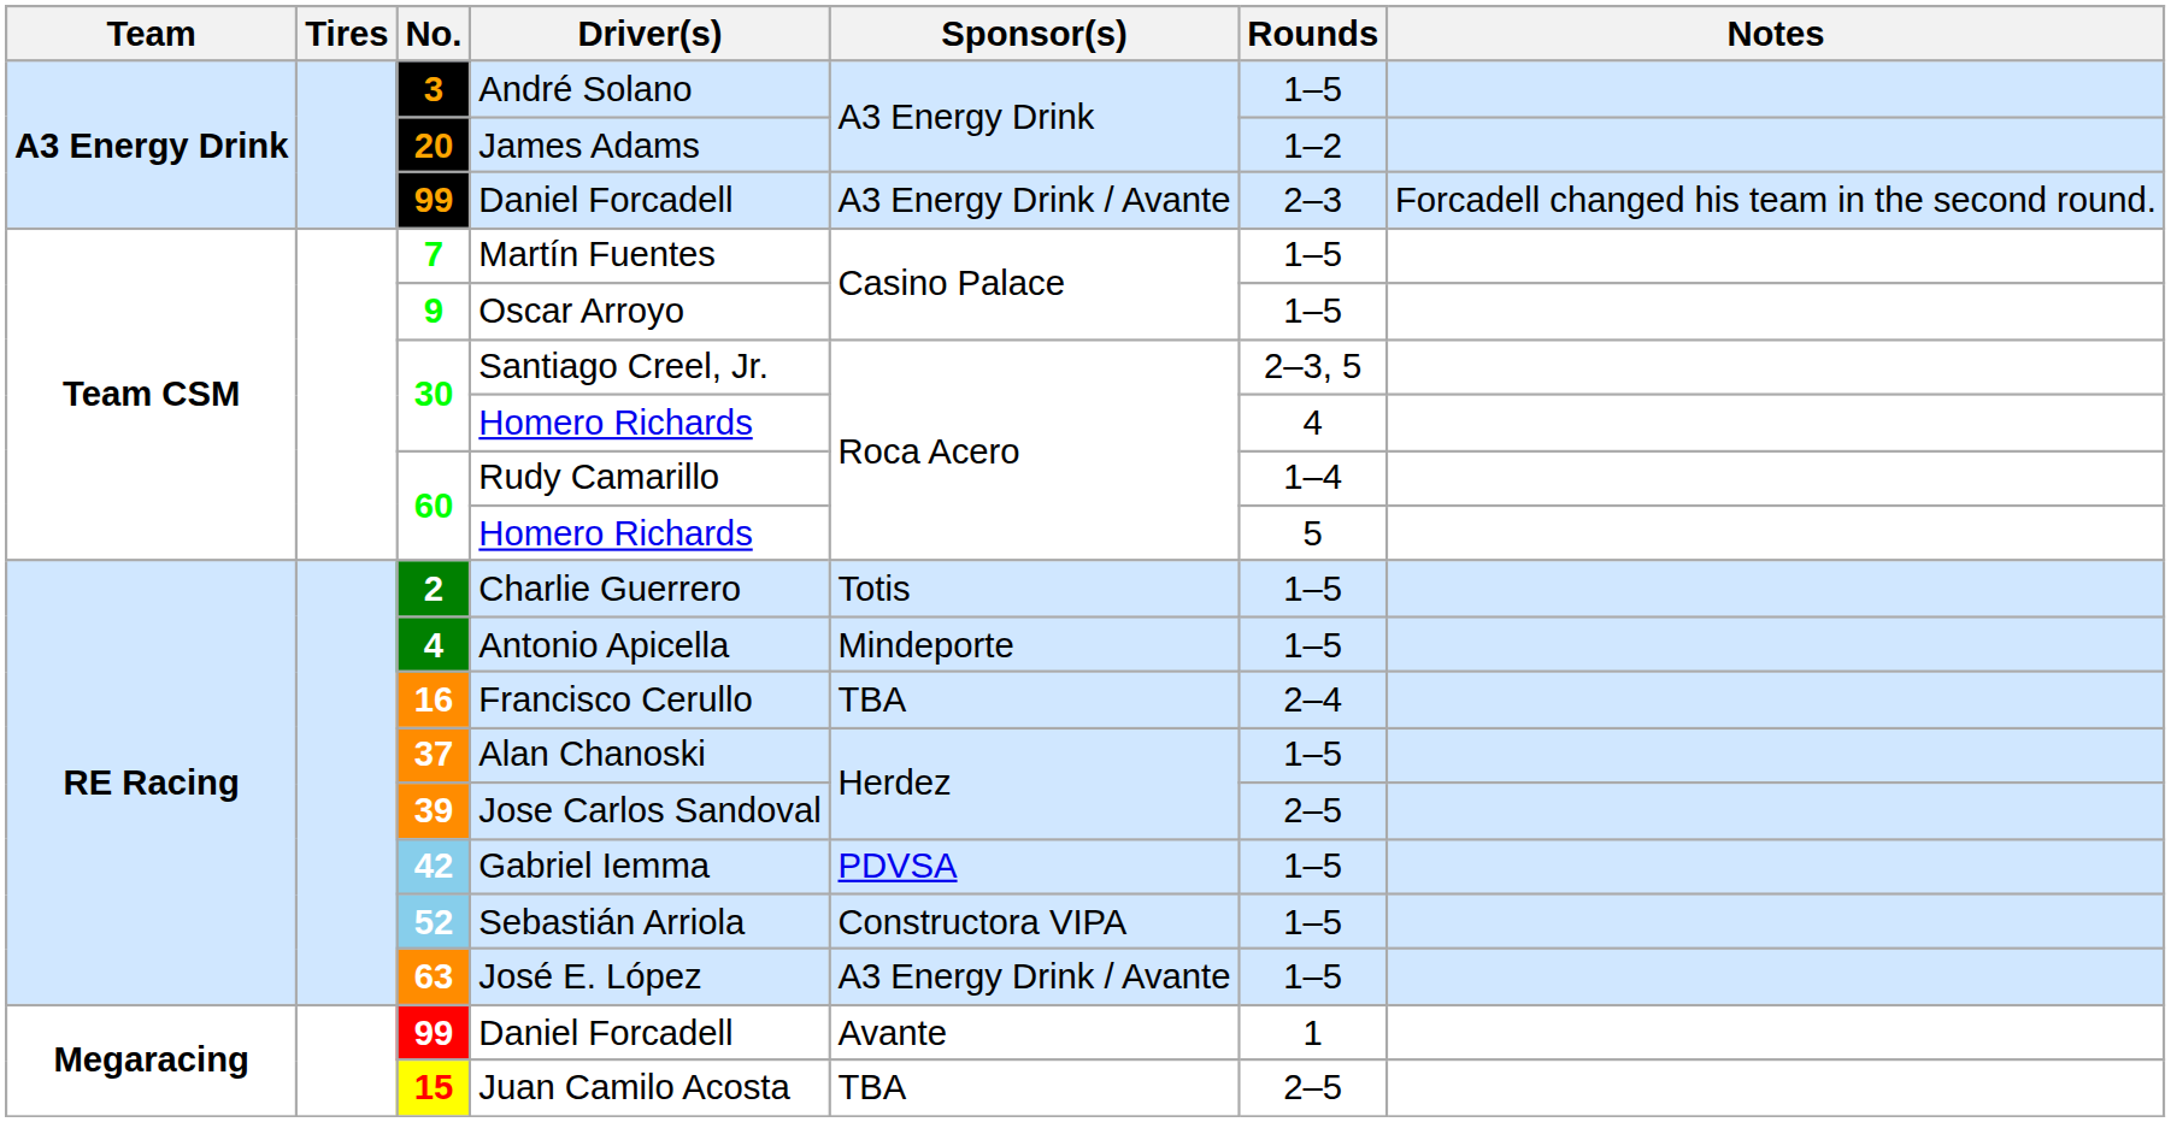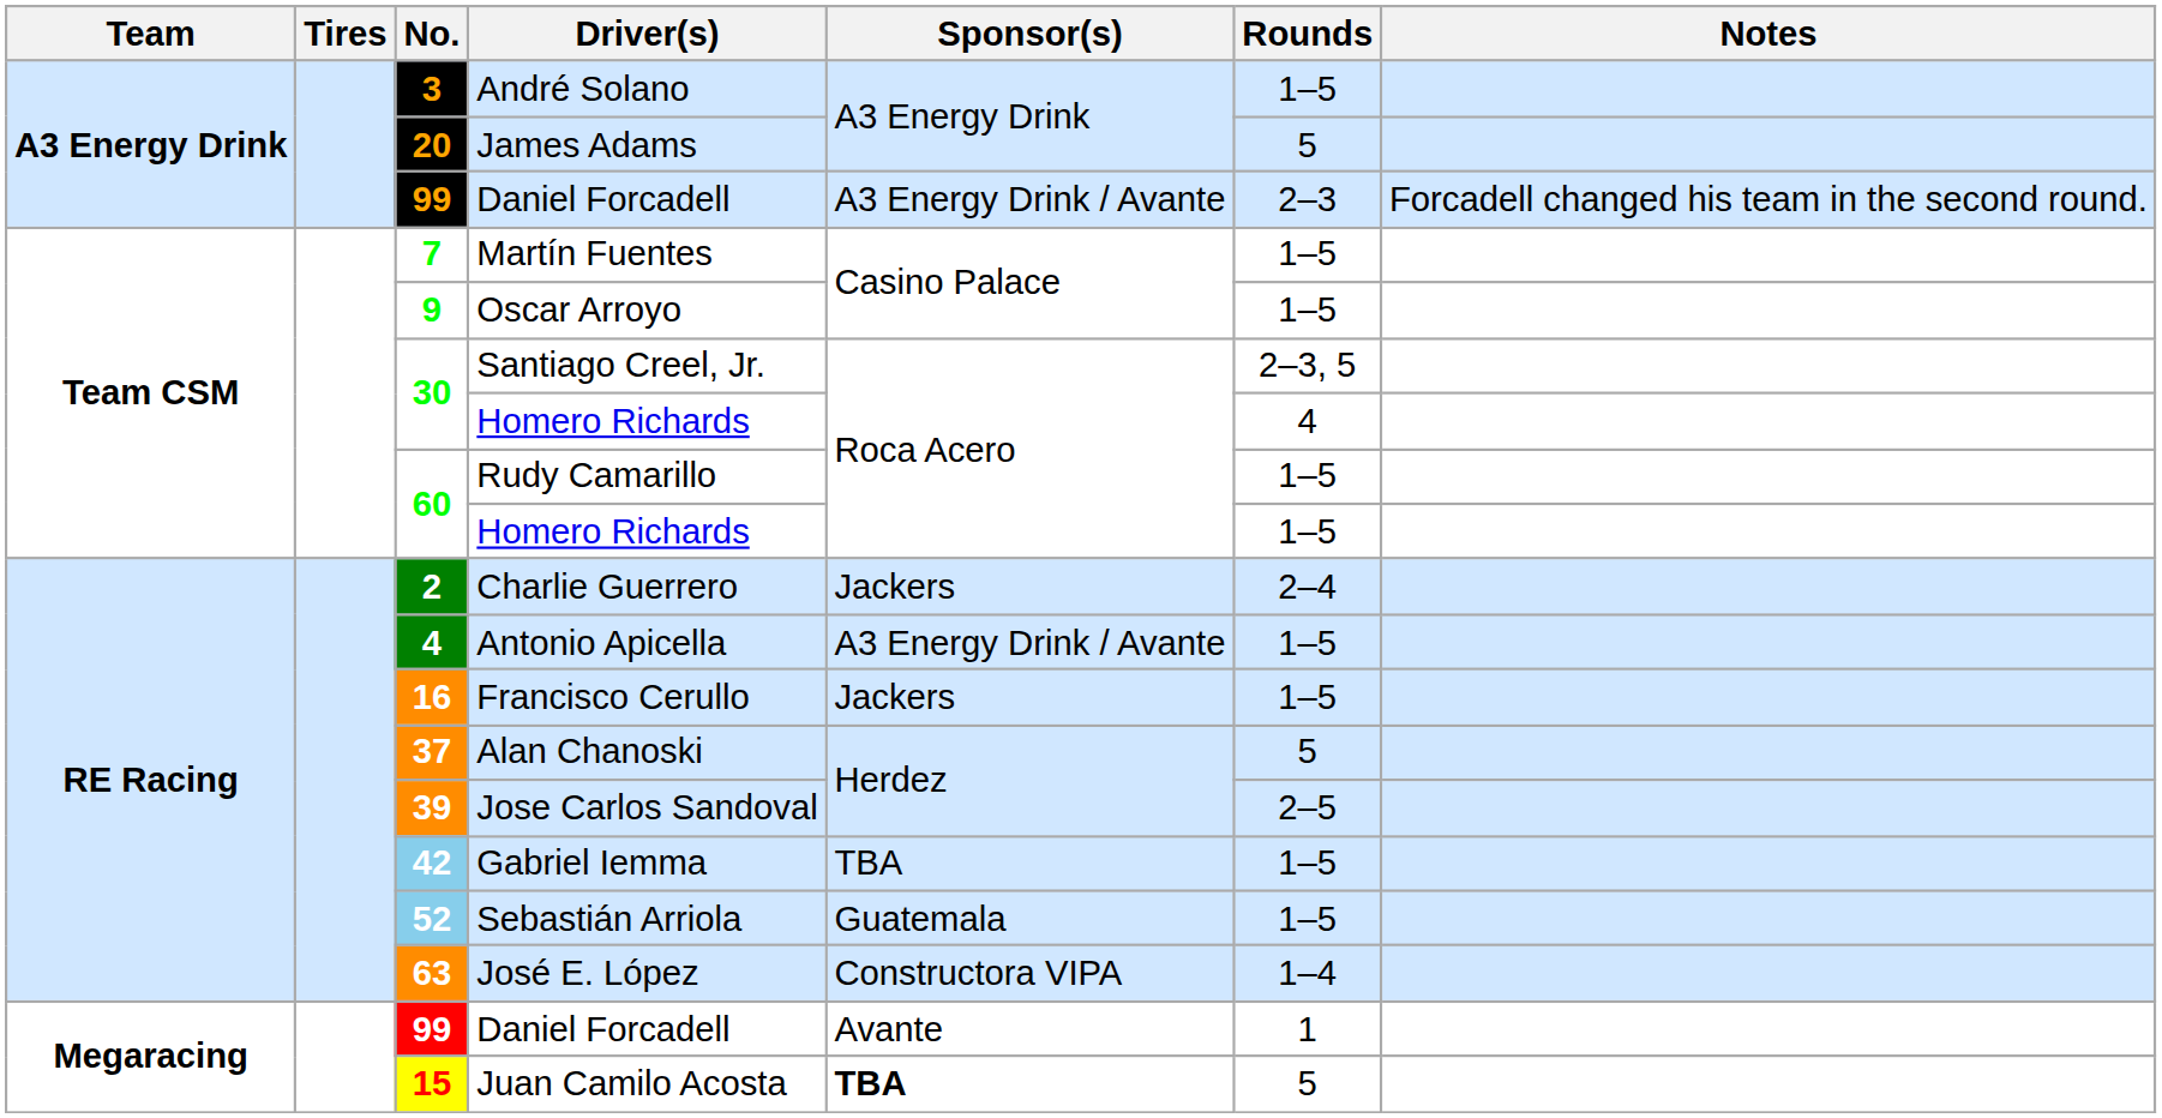 <table class="wikitable" style="font-size: 85%">
 <tr>
 <th>Team</th>
 <th>Tires</th>
 <th>No.</th>
 <th>Driver(s)</th>
 <th>Sponsor(s)</th>
 <th>Rounds</th>
 <th>Notes</th>
 </tr>
 <tr style="background:#D0E7FF;">
 <th style="background:#D0E7FF !important;" rowspan=3> A3 Energy Drink</th>
 <td align="center" rowspan=3></td>
 <td style="background:black; color:orange;" align="center"><strong>3</strong></td>
 <td> André Solano</td>
 <td rowspan=2>A3 Energy Drink</td>
 <td align="center">1–5</td>
 <td></td>
 </tr>
 <tr style="background:#D0E7FF;">
 <td style="background:black; color:orange;" align="center"><strong>20</strong></td>
 <td> James Adams</td>
-<td align="center">1–2</td>
+<td align="center">5</td>
 <td></td>
 </tr>
 <tr style="background:#D0E7FF;">
 <td style="background:black; color:orange;" align="center"><strong>99</strong></td>
 <td> Daniel Forcadell</td>
 <td>A3 Energy Drink / Avante</td>
 <td align="center">2–3</td>
 <td>Forcadell changed his team in the second round.</td>
 </tr>
 <tr style="background:#FFFFFF;">
 <th style="background:#FFFFFF !important;" rowspan=6> Team CSM</th>
 <td align="center" rowspan=6></td>
 <td style="background:white; color:#00FF00;" align="center"><strong>7</strong></td>
 <td> Martín Fuentes</td>
 <td rowspan=2>Casino Palace</td>
 <td align="center">1–5</td>
 <td></td>
 </tr>
 <tr style="background:#FFFFFF;">
 <td style="background:white; color:#00FF00;" align="center"><strong>9</strong></td>
 <td> Oscar Arroyo</td>
 <td align="center">1–5</td>
 <td></td>
 </tr>
 <tr style="background:#FFFFFF;">
 <td rowspan=2 style="background:white; color:#00FF00;" align="center"><strong>30</strong></td>
 <td> Santiago Creel, Jr.</td>
 <td rowspan=4>Roca Acero</td>
 <td align="center">2–3, 5</td>
 <td></td>
 </tr>
 <tr style="background:#FFFFFF;">
 <td> <a href='#'>Homero Richards</a></td>
 <td align="center">4</td>
 <td></td>
 </tr>
 <tr style="background:#FFFFFF;">
 <td rowspan=2 style="background:white; color:#00FF00;" align="center"><strong>60</strong></td>
 <td> Rudy Camarillo</td>
-<td align="center">1–4</td>
+<td align="center">1–5</td>
 <td></td>
 </tr>
 <tr style="background:#FFFFFF;">
 <td> <a href='#'>Homero Richards</a></td>
-<td align="center">5</td>
+<td align="center">1–5</td>
 <td></td>
 </tr>
 <tr style="background:#D0E7FF;">
 <th style="background:#D0E7FF !important;" rowspan=8> RE Racing</th>
 <td align="center" rowspan=8></td>
 <td style="background:green; color:white;" align="center"><strong>2</strong></td>
 <td> Charlie Guerrero</td>
-<td>Totis</td>
-<td align="center">1–5</td>
+<td>Jackers</td>
+<td align="center">2–4</td>
 <td></td>
 </tr>
 <tr style="background:#D0E7FF;">
 <td style="background:green; color:white;" align="center"><strong>4</strong></td>
 <td> Antonio Apicella</td>
-<td>Mindeporte</td>
+<td>A3 Energy Drink / Avante</td>
 <td align="center">1–5</td>
 <td></td>
 </tr>
 <tr style="background:#D0E7FF;">
 <td style="background:#FF8C00; color: white;" align="center"><strong>16</strong></td>
 <td> Francisco Cerullo</td>
-<td>TBA</td>
-<td align="center">2–4</td>
+<td>Jackers</td>
+<td align="center">1–5</td>
 <td></td>
 </tr>
 <tr style="background:#D0E7FF;">
 <td style="background:#FF8C00; color: white;" align="center"><strong>37</strong></td>
 <td> Alan Chanoski</td>
 <td rowspan=2>Herdez</td>
-<td align="center">1–5</td>
+<td align="center">5</td>
 <td></td>
 </tr>
 <tr style="background:#D0E7FF;">
 <td style="background:#FF8C00; color: white;" align="center"><strong>39</strong></td>
 <td> Jose Carlos Sandoval</td>
 <td align="center">2–5</td>
 <td></td>
 </tr>
 <tr style="background:#D0E7FF;">
 <td style="background:#87CEEB; color:white;" align="center"><strong>42</strong></td>
 <td> Gabriel Iemma</td>
-<td><a href='#'>PDVSA</a></td>
+<td>TBA</td>
 <td align="center">1–5</td>
 <td></td>
 </tr>
 <tr style="background:#D0E7FF;">
 <td style="background:#87CEEB; color:white;" align="center"><strong>52</strong></td>
 <td> Sebastián Arriola</td>
-<td>Constructora VIPA</td>
+<td>Guatemala</td>
 <td align="center">1–5</td>
 <td></td>
 </tr>
 <tr style="background:#D0E7FF;">
 <td style="background:#FF8C00; color: white;" align="center"><strong>63</strong></td>
 <td> José E. López</td>
-<td>A3 Energy Drink / Avante</td>
-<td align="center">1–5</td>
+<td>Constructora VIPA</td>
+<td align="center">1–4</td>
 <td></td>
 </tr>
 <tr style="background:#FFFFFF;">
 <th rowspan=2 style="background:#FFFFFF !important;"> Megaracing</th>
 <td rowspan=2 align="center"></td>
 <td style="background:red; color:white;" align="center"><strong>99</strong></td>
 <td> Daniel Forcadell</td>
 <td>Avante</td>
 <td align="center">1</td>
 <td></td>
 </tr>
 <tr style="background:#FFFFFF;">
 <td style="background:yellow; color:red;" align="center"><strong>15</strong></td>
 <td> Juan Camilo Acosta</td>
-<td>TBA</td>
-<td align="center">2–5</td>
+<td><strong>TBA</strong></td>
+<td align="center">5</td>
 <td></td>
 </tr>
 </table>
